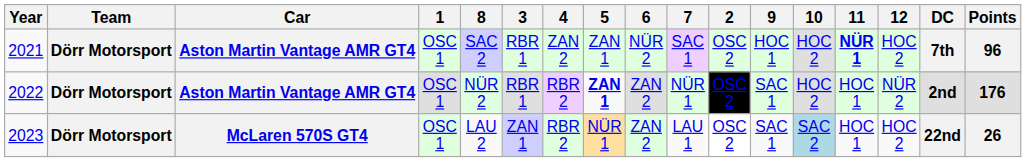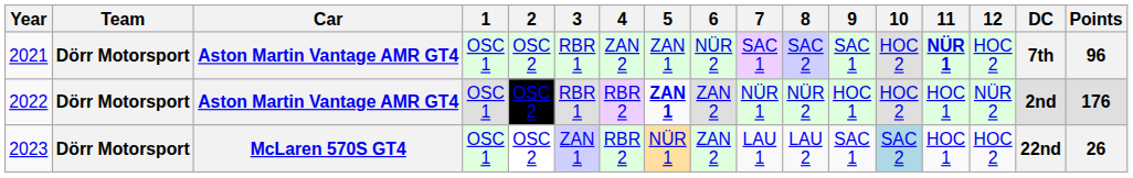 <table class="wikitable" style="text-align:center; font-size:85%">
 <tr>
 <th>Year</th>
 <th>Team</th>
 <th>Car</th>
 <th>1</th>
-<th>8</th>
+<th>2</th>
 <th>3</th>
 <th>4</th>
 <th>5</th>
 <th>6</th>
 <th>7</th>
-<th>2</th>
+<th>8</th>
 <th>9</th>
 <th>10</th>
 <th>11</th>
 <th>12</th>
 <th>DC</th>
 <th>Points</th>
 </tr>
 <tr>
 <td><a href='#'>2021</a></td>
 <th nowrap>Dörr Motorsport</th>
 <th nowrap><a href='#'>Aston Martin Vantage AMR GT4</a></th>
 <td style="background:#DFFFDF;"><a href='#'>OSC<br>1</a><br></td>
-<td style="background:#CFCFFF;"><a href='#'>SAC<br>2</a><br></td>
+<td style="background:#DFFFDF"><a href='#'>OSC<br>2</a><br></td>
 <td style="background:#DFFFDF;"><a href='#'>RBR<br>1</a><br></td>
 <td style="background:#DFFFDF"><a href='#'>ZAN<br>2</a><br></td>
 <td style="background:#DFFFDF;"><a href='#'>ZAN<br>1</a><br></td>
 <td style="background:#DFFFDF"><a href='#'>NÜR<br>2</a><br></td>
 <td style="background:#EFCFFF;"><a href='#'>SAC<br>1</a><br></td>
-<td style="background:#DFFFDF"><a href='#'>OSC<br>2</a><br></td>
-<td style="background:#DFFFDF;"><a href='#'>HOC<br>1</a><br></td>
+<td style="background:#CFCFFF;"><a href='#'>SAC<br>2</a><br></td>
+<td style="background:#DFFFDF;"><a href='#'>SAC<br>1</a><br></td>
 <td style="background:#DFDFDF;"><a href='#'>HOC<br>2</a><br></td>
 <td style="background:#DFFFDF;"><strong><a href='#'>NÜR<br>1</a></strong><br></td>
 <td style="background:#DFFFDF;"><a href='#'>HOC<br>2</a><br></td>
 <th>7th</th>
 <th>96</th>
 </tr>
 <tr>
 <td><a href='#'>2022</a></td>
 <th nowrap>Dörr Motorsport</th>
 <th nowrap><a href='#'>Aston Martin Vantage AMR GT4</a></th>
 <td style="background:#DFDFDF;"><a href='#'>OSC<br>1</a><br></td>
-<td style="background:#DFFFDF;"><a href='#'>NÜR<br>2</a><br></td>
+<td style="background:#000000;color:white"><a href='#'><span>OSC<br>2</span></a><br></td>
 <td style="background:#DFDFDF;"><a href='#'>RBR<br>1</a><br></td>
 <td style="background:#EFCFFF;"><a href='#'>RBR<br>2</a><br></td>
 <td style="background:#DFDFD;"><strong><a href='#'>ZAN<br>1</a><br></strong></td>
 <td style="background:#DFDFDF;"><a href='#'>ZAN<br>2</a><br></td>
 <td style="background:#DFFFDF;"><a href='#'>NÜR<br>1</a><br></td>
-<td style="background:#000000;color:white"><a href='#'><span>OSC<br>2</span></a><br></td>
-<td style="background:#DFFFDF;"><a href='#'>SAC<br>1</a><br></td>
+<td style="background:#DFFFDF;"><a href='#'>NÜR<br>2</a><br></td>
+<td style="background:#DFFFDF;"><a href='#'>HOC<br>1</a><br></td>
 <td style="background:#DFDFDF;"><a href='#'>HOC<br>2</a><br></td>
 <td style="background:#DFFFDF;"><a href='#'>HOC<br>1</a><br></td>
 <td style="background:#DFFFDF;"><a href='#'>NÜR<br>2</a><br></td>
 <th style="background:#DFDFDF">2nd</th>
 <th style="background:#DFDFDF">176</th>
 </tr>
 <tr>
 <td><a href='#'>2023</a></td>
 <th nowrap>Dörr Motorsport</th>
 <th nowrap><a href='#'>McLaren 570S GT4</a></th>
 <td style="background:#DFFFDF"><a href='#'>OSC<br>1</a><br></td>
-<td><a href='#'>LAU<br>2</a></td>
+<td style="background:#FFFFFF"><a href='#'>OSC<br>2</a><br></td>
 <td style="background:#CFCFFF"><a href='#'>ZAN<br>1</a><br></td>
 <td style="background:#DFFFDF;"><a href='#'>RBR<br>2</a><br></td>
 <td style="background:#FFDF9F"><a href='#'>NÜR<br>1</a><br></td>
 <td style="background:#DFFFDF;"><a href='#'>ZAN<br>2</a><br></td>
 <td><a href='#'>LAU<br>1</a></td>
-<td style="background:#FFFFFF"><a href='#'>OSC<br>2</a><br></td>
+<td><a href='#'>LAU<br>2</a></td>
 <td><a href='#'>SAC<br>1</a></td>
 <td style="background: lightblue;"><a href='#'>SAC<br>2</a></td>
 <td><a href='#'>HOC<br>1</a></td>
 <td><a href='#'>HOC<br>2</a></td>
 <th>22nd</th>
 <th>26</th>
 </tr>
 </table>
